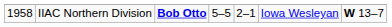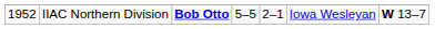 <table class="wikitable">
 <tr>
 </tr>
 <tr>
-<td>1958</td>
+<td>1952</td>
 <td>IIAC Northern Division</td>
 <td><strong><a href='#'>Bob Otto</a></strong></td>
 <td>5–5</td>
 <td>2–1</td>
 <td><a href='#'>Iowa Wesleyan</a></td>
 <td><strong>W</strong> 13–7</td>
 </tr>
 </table>
